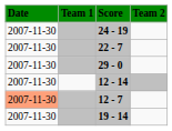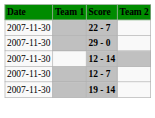 <table class="wikitable" style="margin:0.5em auto; font-size:95%">
 <tr bgcolor="#008B00">
 <td><strong>Date</strong></td>
 <td><strong>Team 1</strong></td>
 <td><strong>Score</strong></td>
 <td><strong>Team 2</strong></td>
-</tr>
-<tr>
-<td>2007-11-30</td>
-<td bgcolor="silver"><strong></strong></td>
-<td bgcolor="silver"><strong>24 - 19</strong></td>
-<td></td>
 </tr>
 <tr>
 <td>2007-11-30</td>
 <td bgcolor="silver"><strong></strong></td>
 <td bgcolor="silver"><strong>22 - 7</strong></td>
 <td></td>
 </tr>
 <tr>
 <td>2007-11-30</td>
 <td bgcolor="silver"><strong></strong></td>
 <td bgcolor="silver"><strong>29 - 0</strong></td>
 <td></td>
 </tr>
 <tr>
 <td>2007-11-30</td>
 <td></td>
 <td bgcolor="silver"><strong>12 - 14</strong></td>
 <td bgcolor="silver"><strong></strong></td>
 </tr>
 <tr>
-<td style="background: lightsalmon;">2007-11-30</td>
+<td>2007-11-30</td>
 <td bgcolor="silver"><strong></strong></td>
 <td bgcolor="silver"><strong>12 - 7</strong></td>
 <td></td>
 </tr>
 <tr>
 <td>2007-11-30</td>
 <td bgcolor="silver"><strong></strong></td>
 <td bgcolor="silver"><strong>19 - 14</strong></td>
 <td></td>
 </tr>
 </table>
